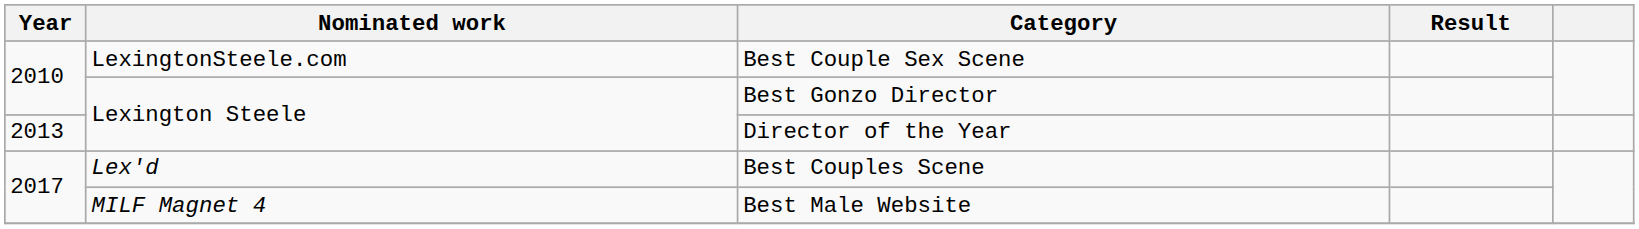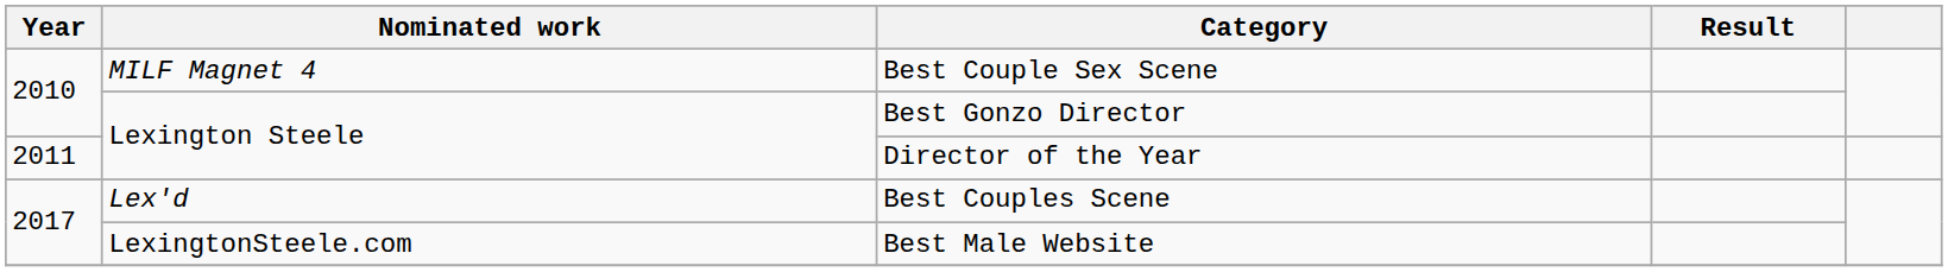 <table class="wikitable" style="width:75%;">
 <tr>
 <th width=5%>Year</th>
 <th style="width:40%;">Nominated work</th>
 <th style="width:40%;">Category</th>
 <th style="width:10%;">Result</th>
 <th width=5%></th>
 </tr>
 <tr>
 <td rowspan="2">2010</td>
-<td>LexingtonSteele.com</td>
+<td><em>MILF Magnet 4</em></td>
 <td>Best Couple Sex Scene</td>
 <td></td>
 <td style="text-align:center;" rowspan="2"></td>
 </tr>
 <tr>
 <td rowspan="2">Lexington Steele</td>
 <td>Best Gonzo Director</td>
 <td></td>
 </tr>
 <tr>
-<td>2013</td>
+<td>2011</td>
 <td>Director of the Year</td>
 <td></td>
 <td style="text-align:center;"></td>
 </tr>
 <tr>
 <td rowspan="2">2017</td>
 <td><em>Lex'd</em></td>
 <td>Best Couples Scene</td>
 <td></td>
 <td style="text-align:center;" rowspan="2"></td>
 </tr>
 <tr>
-<td><em>MILF Magnet 4</em></td>
+<td>LexingtonSteele.com</td>
 <td>Best Male Website</td>
 <td></td>
 </tr>
 <tr>
 </tr>
 </table>
